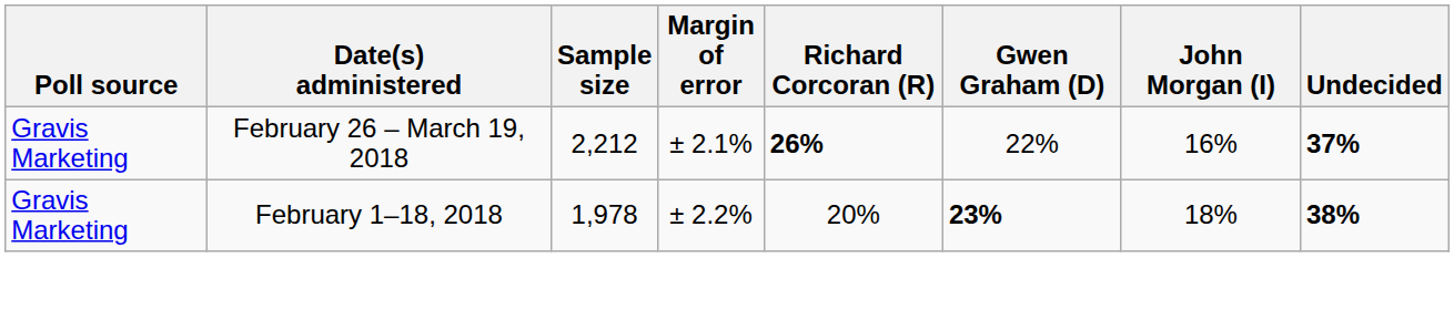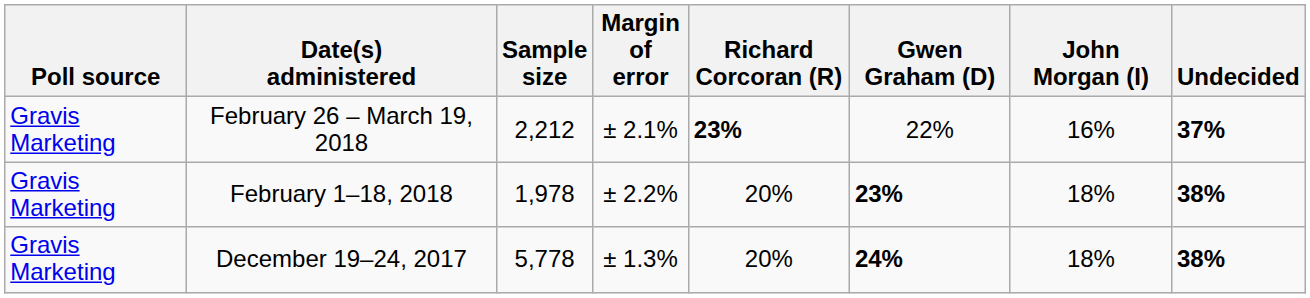 <table class="wikitable">
 <tr valign=bottom>
 <th>Poll source</th>
 <th>Date(s)<br>administered</th>
 <th>Sample<br>size</th>
 <th>Margin<br>of error</th>
 <th style="width:100px;">Richard<br>Corcoran (R)</th>
 <th style="width:100px;">Gwen<br>Graham (D)</th>
 <th style="width:100px;">John<br>Morgan (I)</th>
 <th>Undecided</th>
 </tr>
 <tr>
 <td><a href='#'>Gravis Marketing</a></td>
 <td align=center>February 26 – March 19, 2018</td>
 <td align=center>2,212</td>
 <td align=center>± 2.1%</td>
-<td><strong>26%</strong></td>
+<td><strong>23%</strong></td>
 <td align=center>22%</td>
 <td align=center>16%</td>
 <td><strong>37%</strong></td>
 </tr>
 <tr>
 <td><a href='#'>Gravis Marketing</a></td>
 <td align=center>February 1–18, 2018</td>
 <td align=center>1,978</td>
 <td align=center>± 2.2%</td>
 <td align=center>20%</td>
 <td><strong>23%</strong></td>
 <td align=center>18%</td>
 <td><strong>38%</strong></td>
 </tr>
+<tr>
+<td><a href='#'>Gravis Marketing</a></td>
+<td align=center>December 19–24, 2017</td>
+<td align=center>5,778</td>
+<td align=center>± 1.3%</td>
+<td align=center>20%</td>
+<td><strong>24%</strong></td>
+<td align=center>18%</td>
+<td><strong>38%</strong></td>
+</tr>
 </table>
